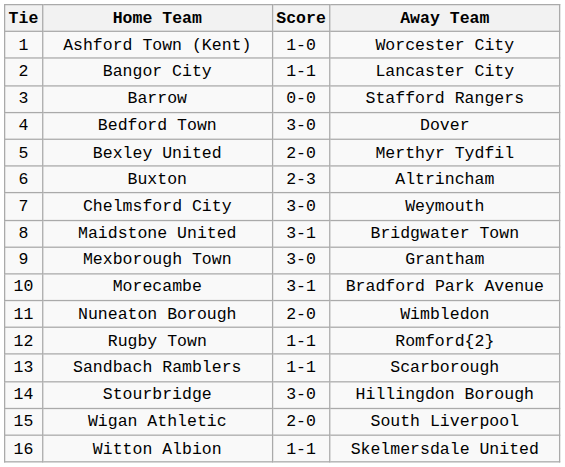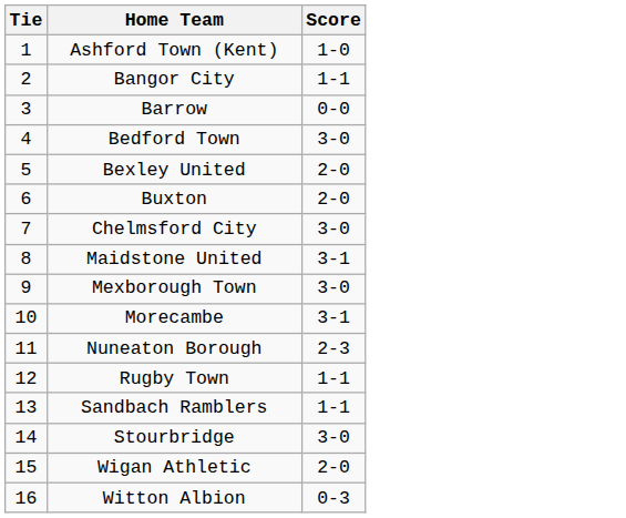 <table class="wikitable" style="text-align:center;">
 <tr>
 <th width=20>Tie</th>
 <th width=175>Home Team</th>
 <th width=20>Score</th>
-<th width=175>Away Team</th>
 </tr>
 <tr>
 <td>1</td>
 <td>Ashford Town (Kent)</td>
 <td>1-0</td>
-<td>Worcester City</td>
 </tr>
 <tr>
 <td>2</td>
 <td>Bangor City</td>
 <td>1-1</td>
-<td>Lancaster City</td>
 </tr>
 <tr>
 <td>3</td>
 <td>Barrow</td>
 <td>0-0</td>
-<td>Stafford Rangers</td>
 </tr>
 <tr>
 <td>4</td>
 <td>Bedford Town</td>
 <td>3-0</td>
-<td>Dover</td>
 </tr>
 <tr>
 <td>5</td>
 <td>Bexley United</td>
 <td>2-0</td>
-<td>Merthyr Tydfil</td>
 </tr>
 <tr>
 <td>6</td>
 <td>Buxton</td>
-<td>2-3</td>
-<td>Altrincham</td>
+<td>2-0</td>
 </tr>
 <tr>
 <td>7</td>
 <td>Chelmsford City</td>
 <td>3-0</td>
-<td>Weymouth</td>
 </tr>
 <tr>
 <td>8</td>
 <td>Maidstone United</td>
 <td>3-1</td>
-<td>Bridgwater Town</td>
 </tr>
 <tr>
 <td>9</td>
 <td>Mexborough Town</td>
 <td>3-0</td>
-<td>Grantham</td>
 </tr>
 <tr>
 <td>10</td>
 <td>Morecambe</td>
 <td>3-1</td>
-<td>Bradford Park Avenue</td>
 </tr>
 <tr>
 <td>11</td>
 <td>Nuneaton Borough</td>
-<td>2-0</td>
-<td>Wimbledon</td>
+<td>2-3</td>
 </tr>
 <tr>
 <td>12</td>
 <td>Rugby Town</td>
 <td>1-1</td>
-<td>Romford{2}</td>
 </tr>
 <tr>
 <td>13</td>
 <td>Sandbach Ramblers</td>
 <td>1-1</td>
-<td>Scarborough</td>
 </tr>
 <tr>
 <td>14</td>
 <td>Stourbridge</td>
 <td>3-0</td>
-<td>Hillingdon Borough</td>
 </tr>
 <tr>
 <td>15</td>
 <td>Wigan Athletic</td>
 <td>2-0</td>
-<td>South Liverpool</td>
 </tr>
 <tr>
 <td>16</td>
 <td>Witton Albion</td>
-<td>1-1</td>
-<td>Skelmersdale United</td>
+<td>0-3</td>
 </tr>
 </table>
